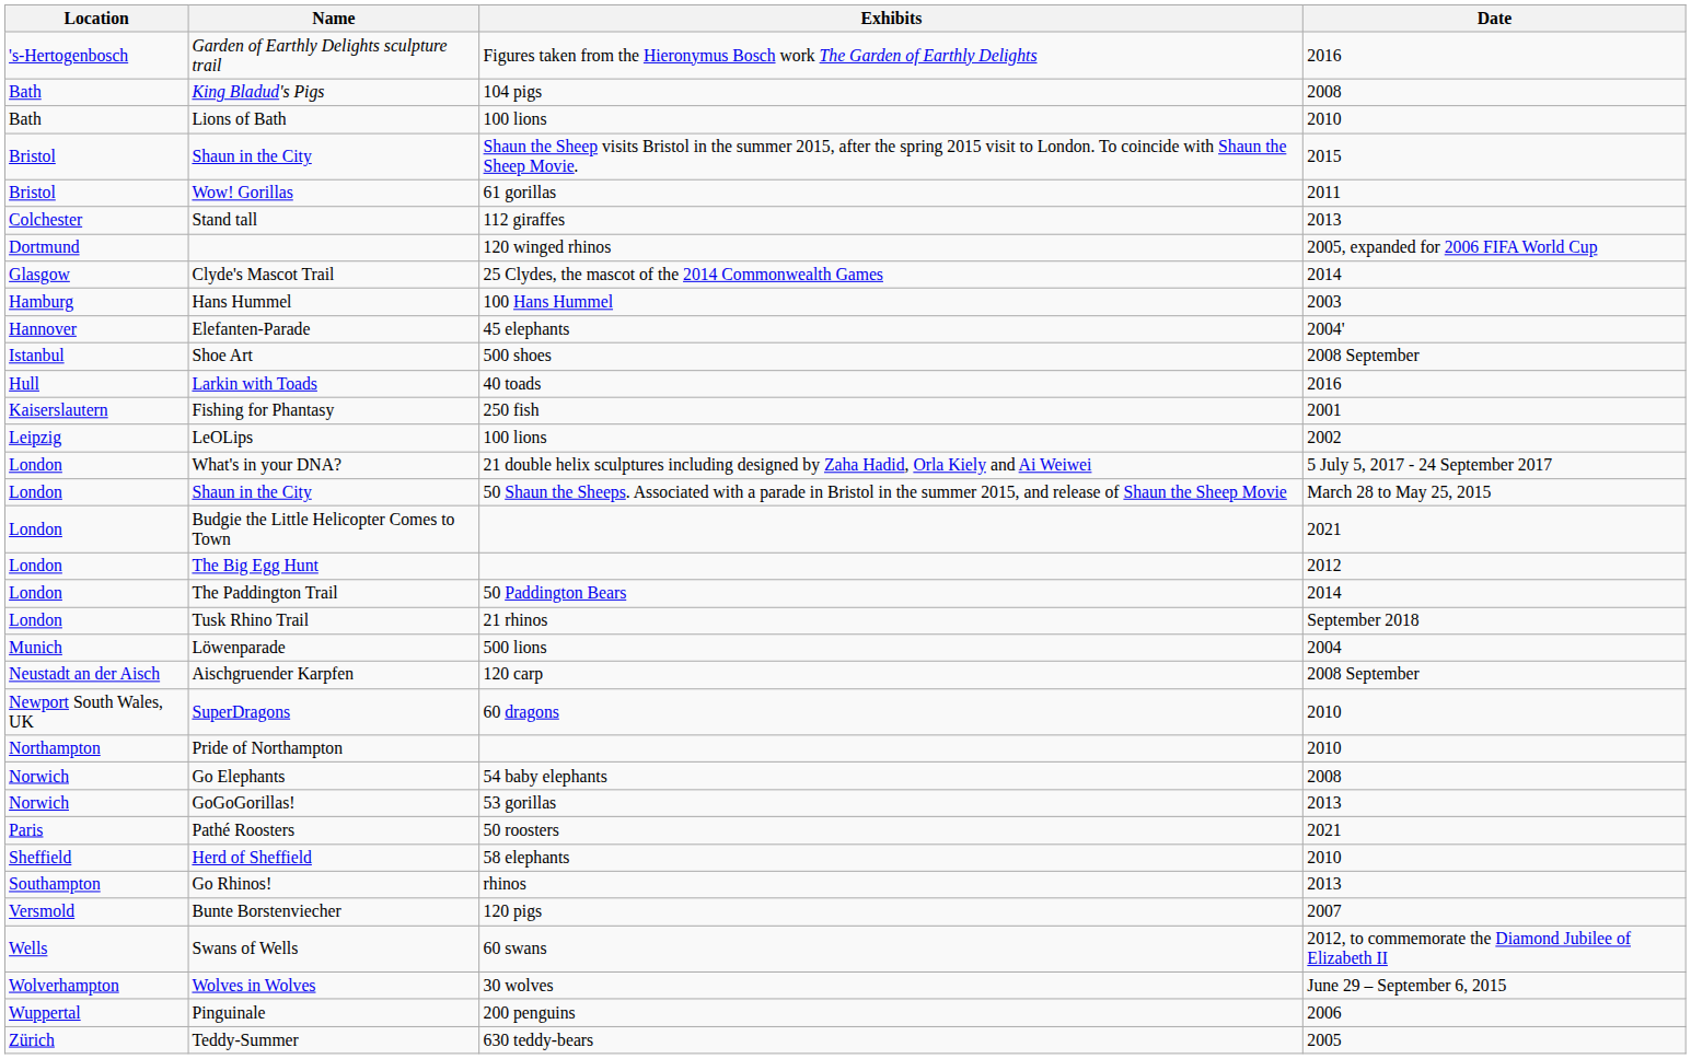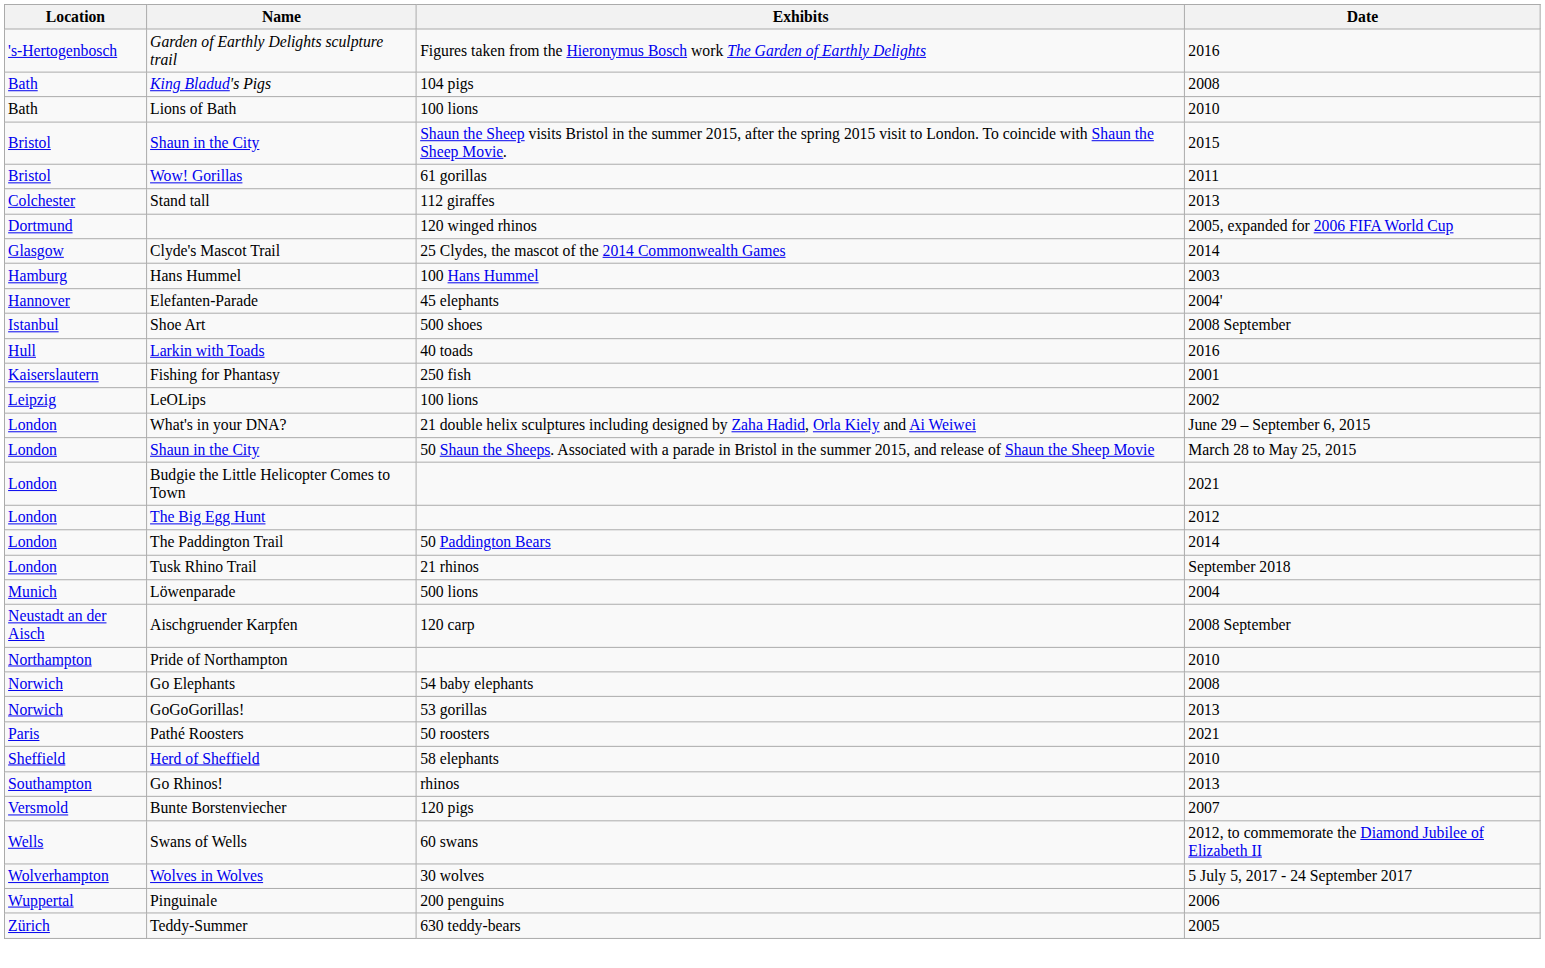 <table class="wikitable sortable">
 <tr>
 <th>Location</th>
 <th>Name</th>
 <th>Exhibits</th>
 <th>Date</th>
 </tr>
 <tr>
 <td><a href='#'>'s-Hertogenbosch</a></td>
 <td><em>Garden of Earthly Delights sculpture trail</em></td>
 <td>Figures taken from the <a href='#'>Hieronymus Bosch</a> work <em><a href='#'>The Garden of Earthly Delights</a></em></td>
 <td>2016</td>
 </tr>
 <tr>
 <td><a href='#'>Bath</a></td>
 <td><em><a href='#'>King Bladud</a>'s Pigs</td>
 <td>104 pigs</td>
 <td>2008</td>
 </tr>
 <tr>
 <td>Bath</td>
 <td></em>Lions of Bath<em></td>
 <td>100 lions</td>
 <td>2010</td>
 </tr>
 <tr>
 <td><a href='#'>Bristol</a></td>
 <td></em><a href='#'>Shaun in the City</a><em></td>
 <td><a href='#'>Shaun the Sheep</a> visits Bristol in the summer 2015, after the spring 2015 visit to London. To coincide with </em><a href='#'>Shaun the Sheep Movie</a><em>.</td>
 <td>2015</td>
 </tr>
 <tr>
 <td><a href='#'>Bristol</a></td>
 <td></em><a href='#'>Wow! Gorillas</a><em></td>
 <td>61 gorillas</td>
 <td>2011</td>
 </tr>
 <tr>
 <td><a href='#'>Colchester</a></td>
 <td></em>Stand tall<em></td>
 <td>112 giraffes</td>
 <td>2013</td>
 </tr>
 <tr>
 <td><a href='#'>Dortmund</a></td>
 <td></em><em></td>
 <td>120 winged rhinos</td>
 <td>2005, expanded for <a href='#'>2006 FIFA World Cup</a></td>
 </tr>
 <tr>
 <td><a href='#'>Glasgow</a></td>
 <td></em>Clyde's Mascot Trail<em></td>
 <td>25 Clydes, the mascot of the <a href='#'>2014 Commonwealth Games</a></td>
 <td>2014</td>
 </tr>
 <tr>
 <td><a href='#'>Hamburg</a></td>
 <td></em>Hans Hummel<em></td>
 <td>100 </em><a href='#'>Hans Hummel</a><em></td>
 <td>2003</td>
 </tr>
 <tr>
 <td><a href='#'>Hannover</a></td>
 <td></em>Elefanten-Parade<em></td>
 <td>45 elephants</td>
 <td>2004'</td>
 </tr>
 <tr>
 <td><a href='#'>Istanbul</a></td>
 <td></em>Shoe Art<em></td>
 <td>500 shoes</td>
 <td>2008 September</td>
 </tr>
 <tr>
 <td><a href='#'>Hull</a></td>
 <td></em><a href='#'>Larkin with Toads</a><em></td>
 <td>40 toads</td>
 <td>2016</td>
 </tr>
 <tr>
 <td><a href='#'>Kaiserslautern</a></td>
 <td></em>Fishing for Phantasy<em></td>
 <td>250 fish</td>
 <td>2001</td>
 </tr>
 <tr>
 <td><a href='#'>Leipzig</a></td>
 <td></em>LeOLips<em></td>
 <td>100 lions</td>
 <td>2002</td>
 </tr>
 <tr>
 <td><a href='#'>London</a></td>
 <td></em>What's in your DNA?<em></td>
 <td>21 double helix sculptures including designed by <a href='#'>Zaha Hadid</a>, <a href='#'>Orla Kiely</a> and <a href='#'>Ai Weiwei</a></td>
-<td>5 July 5, 2017 - 24 September 2017</td>
+<td>June 29 – September 6, 2015</td>
 </tr>
 <tr>
 <td><a href='#'>London</a></td>
 <td></em><a href='#'>Shaun in the City</a><em></td>
 <td>50 <a href='#'>Shaun the Sheeps</a>. Associated with a parade in Bristol in the summer 2015, and release of </em><a href='#'>Shaun the Sheep Movie</a><em></td>
 <td>March 28 to May 25, 2015</td>
 </tr>
 <tr>
 <td><a href='#'>London</a></td>
 <td></em>Budgie the Little Helicopter Comes to Town<em></td>
 <td></td>
 <td>2021</td>
 </tr>
 <tr>
 <td><a href='#'>London</a></td>
 <td></em><a href='#'>The Big Egg Hunt</a><em></td>
 <td></td>
 <td>2012</td>
 </tr>
 <tr>
 <td><a href='#'>London</a></td>
 <td></em>The Paddington Trail<em></td>
 <td>50 <a href='#'>Paddington Bears</a></td>
 <td>2014</td>
 </tr>
 <tr>
 <td><a href='#'>London</a></td>
 <td></em>Tusk Rhino Trail<em></td>
 <td>21 rhinos</td>
 <td>September 2018</td>
 </tr>
 <tr>
 <td><a href='#'>Munich</a></td>
 <td></em>Löwenparade<em></td>
 <td>500 lions</td>
 <td>2004</td>
 </tr>
 <tr>
 <td><a href='#'>Neustadt an der Aisch</a></td>
 <td></em>Aischgruender Karpfen<em></td>
 <td>120 carp</td>
 <td>2008 September</td>
-</tr>
-<tr>
-<td><a href='#'>Newport</a> South Wales, UK</td>
-<td><a href='#'>SuperDragons</a></td>
-<td>60 <a href='#'>dragons</a></td>
-<td>2010</td>
 </tr>
 <tr>
 <td><a href='#'>Northampton</a></td>
 <td></em>Pride of Northampton<em></td>
 <td></td>
 <td>2010</td>
 </tr>
 <tr>
 <td><a href='#'>Norwich</a></td>
 <td></em>Go Elephants<em></td>
 <td>54 baby elephants</td>
 <td>2008</td>
 </tr>
 <tr>
 <td><a href='#'>Norwich</a></td>
 <td></em>GoGoGorillas!<em></td>
 <td>53 gorillas</td>
 <td>2013</td>
 </tr>
 <tr>
 <td><a href='#'>Paris</a></td>
 <td></em>Pathé Roosters<em></td>
 <td>50 roosters</td>
 <td>2021</td>
 </tr>
 <tr>
 <td><a href='#'>Sheffield</a></td>
 <td></em><a href='#'>Herd of Sheffield</a><em></td>
 <td>58 elephants</td>
 <td>2010</td>
 </tr>
 <tr>
 <td><a href='#'>Southampton</a></td>
 <td></em>Go Rhinos!<em></td>
 <td>rhinos</td>
 <td>2013</td>
 </tr>
 <tr>
 <td><a href='#'>Versmold</a></td>
 <td></em>Bunte Borstenviecher<em></td>
 <td>120 pigs</td>
 <td>2007</td>
 </tr>
 <tr>
 <td><a href='#'>Wells</a></td>
 <td></em>Swans of Wells<em></td>
 <td>60 swans</td>
 <td>2012, to commemorate the <a href='#'>Diamond Jubilee of Elizabeth II</a></td>
 </tr>
 <tr>
 <td><a href='#'>Wolverhampton</a></td>
 <td></em><a href='#'>Wolves in Wolves</a><em></td>
 <td>30 wolves</td>
-<td>June 29 – September 6, 2015</td>
+<td>5 July 5, 2017 - 24 September 2017</td>
 </tr>
 <tr>
 <td><a href='#'>Wuppertal</a></td>
 <td></em>Pinguinale<em></td>
 <td>200 penguins</td>
 <td>2006</td>
 </tr>
 <tr>
 <td><a href='#'>Zürich</a></td>
 <td></em>Teddy-Summer<em></td>
 <td>630 teddy-bears</td>
 <td>2005</td>
 </tr>
 </table>
